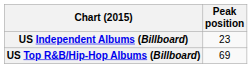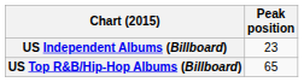 <table class="wikitable sortable plainrowheaders" style="text-align:center">
 <tr>
 <th scope="col">Chart (2015)</th>
 <th scope="col">Peak<br> position</th>
 </tr>
 <tr>
 <th scope="row">US <a href='#'>Independent Albums</a> (<em>Billboard</em>)</th>
 <td style="text-align:center;">23</td>
 </tr>
 <tr>
 <th scope="row">US <a href='#'>Top R&B/Hip-Hop Albums</a> (<em>Billboard</em>)</th>
-<td style="text-align:center;">69</td>
+<td style="text-align:center;">65</td>
 </tr>
 </table>
